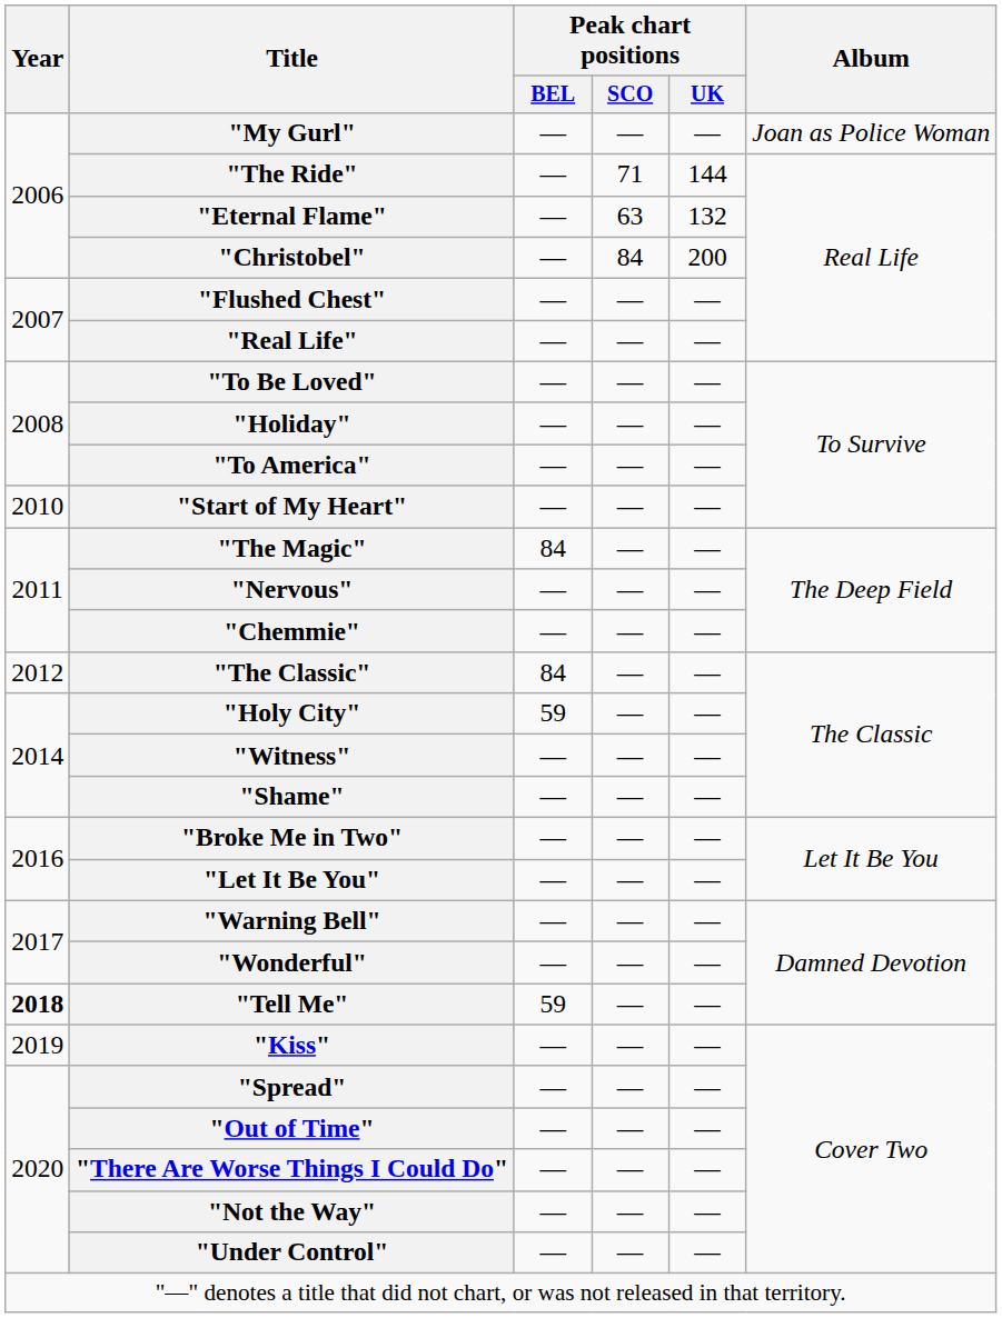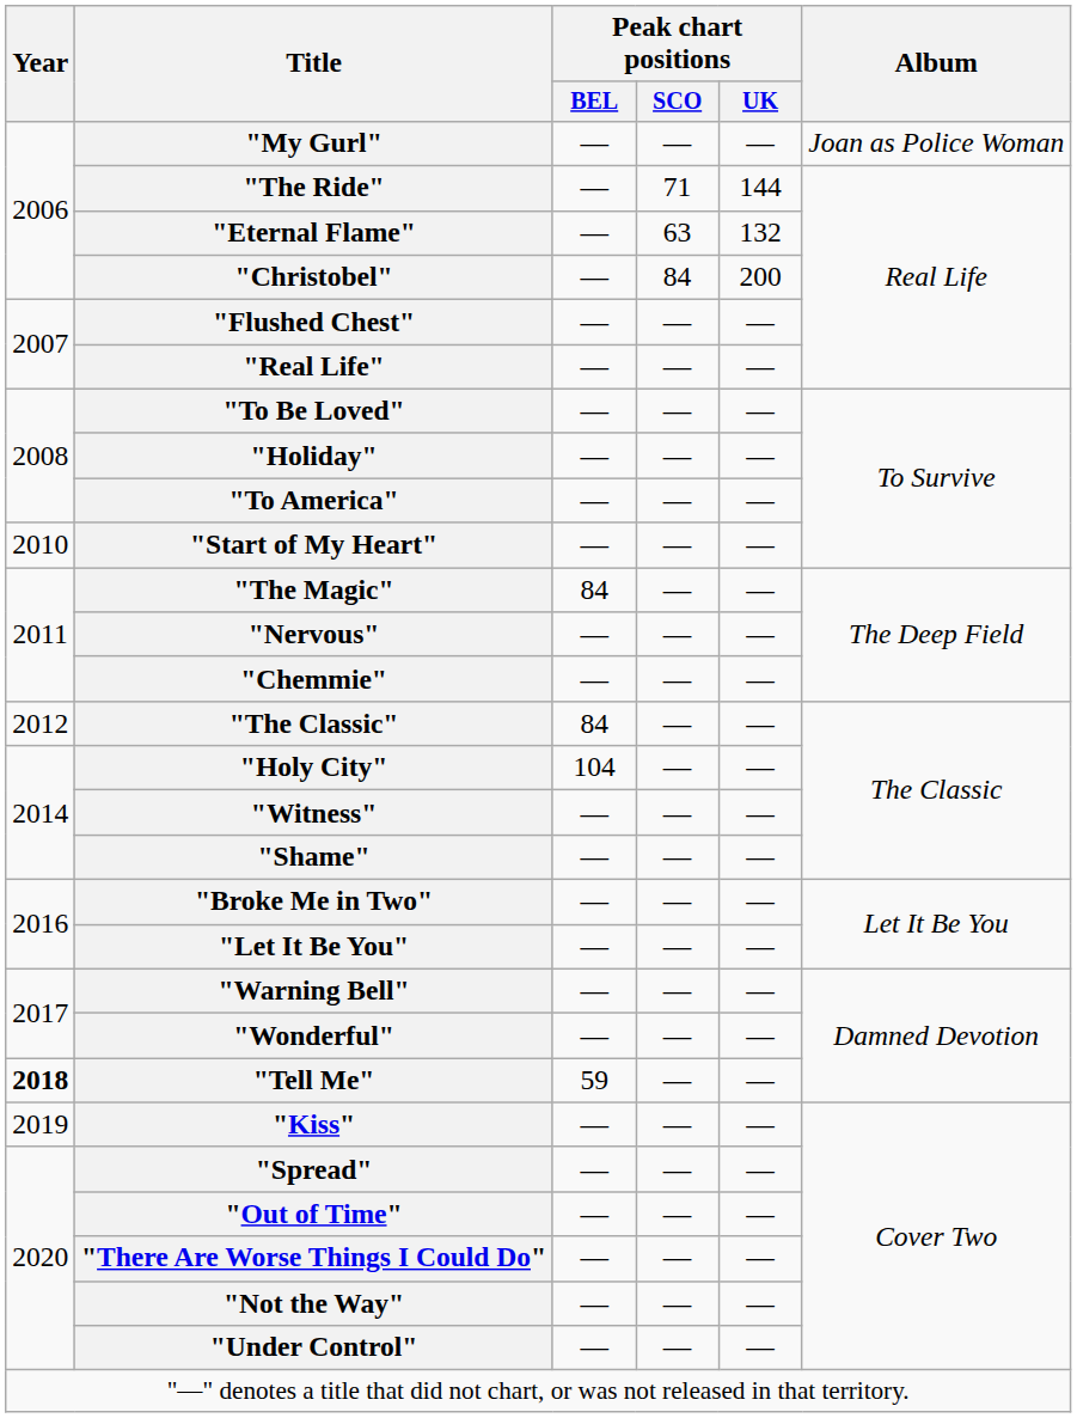 <table class="wikitable plainrowheaders" style="text-align:center;" border="1">
 <tr>
 <th scope="col" rowspan="2">Year</th>
 <th scope="col" rowspan="2">Title</th>
 <th scope="col" colspan="3">Peak chart positions</th>
 <th scope="col" rowspan="2">Album</th>
 </tr>
 <tr>
 <th scope="col" style="width:3em;font-size:85%;"><a href='#'>BEL</a><br></th>
 <th scope="col" style="width:3em;font-size:85%;"><a href='#'>SCO</a><br></th>
 <th scope="col" style="width:3em;font-size:85%;"><a href='#'>UK</a><br></th>
 </tr>
 <tr>
 <td rowspan="4">2006</td>
 <th scope="row">"My Gurl"</th>
 <td>—</td>
 <td>—</td>
 <td>—</td>
 <td><em>Joan as Police Woman</em></td>
 </tr>
 <tr>
 <th scope="row">"The Ride"</th>
 <td>—</td>
 <td>71</td>
 <td>144</td>
 <td rowspan="5"><em>Real Life</em></td>
 </tr>
 <tr>
 <th scope="row">"Eternal Flame"</th>
 <td>—</td>
 <td>63</td>
 <td>132</td>
 </tr>
 <tr>
 <th scope="row">"Christobel"</th>
 <td>—</td>
 <td>84</td>
 <td>200</td>
 </tr>
 <tr>
 <td rowspan="2">2007</td>
 <th scope="row">"Flushed Chest"</th>
 <td>—</td>
 <td>—</td>
 <td>—</td>
 </tr>
 <tr>
 <th scope="row">"Real Life"</th>
 <td>—</td>
 <td>—</td>
 <td>—</td>
 </tr>
 <tr>
 <td rowspan="3">2008</td>
 <th scope="row">"To Be Loved"</th>
 <td>—</td>
 <td>—</td>
 <td>—</td>
 <td rowspan="4"><em>To Survive</em></td>
 </tr>
 <tr>
 <th scope="row">"Holiday"</th>
 <td>—</td>
 <td>—</td>
 <td>—</td>
 </tr>
 <tr>
 <th scope="row">"To America"</th>
 <td>—</td>
 <td>—</td>
 <td>—</td>
 </tr>
 <tr>
 <td>2010</td>
 <th scope="row">"Start of My Heart"</th>
 <td>—</td>
 <td>—</td>
 <td>—</td>
 </tr>
 <tr>
 <td rowspan="3">2011</td>
 <th scope="row">"The Magic"</th>
 <td>84</td>
 <td>—</td>
 <td>—</td>
 <td rowspan="3"><em>The Deep Field</em></td>
 </tr>
 <tr>
 <th scope="row">"Nervous"</th>
 <td>—</td>
 <td>—</td>
 <td>—</td>
 </tr>
 <tr>
 <th scope="row">"Chemmie"</th>
 <td>—</td>
 <td>—</td>
 <td>—</td>
 </tr>
 <tr>
 <td>2012</td>
 <th scope="row">"The Classic"</th>
 <td>84</td>
 <td>—</td>
 <td>—</td>
 <td rowspan="4"><em>The Classic</em></td>
 </tr>
 <tr>
 <td rowspan="3">2014</td>
 <th scope="row">"Holy City"</th>
-<td>59</td>
+<td>104</td>
 <td>—</td>
 <td>—</td>
 </tr>
 <tr>
 <th scope="row">"Witness"</th>
 <td>—</td>
 <td>—</td>
 <td>—</td>
 </tr>
 <tr>
 <th scope="row">"Shame"</th>
 <td>—</td>
 <td>—</td>
 <td>—</td>
 </tr>
 <tr>
 <td rowspan="2">2016</td>
 <th scope="row">"Broke Me in Two"</th>
 <td>—</td>
 <td>—</td>
 <td>—</td>
 <td rowspan="2"><em>Let It Be You</em></td>
 </tr>
 <tr>
 <th scope="row">"Let It Be You"</th>
 <td>—</td>
 <td>—</td>
 <td>—</td>
 </tr>
 <tr>
 <td rowspan="2">2017</td>
 <th scope="row">"Warning Bell"</th>
 <td>—</td>
 <td>—</td>
 <td>—</td>
 <td rowspan="3"><em>Damned Devotion</em></td>
 </tr>
 <tr>
 <th scope="row">"Wonderful"</th>
 <td>—</td>
 <td>—</td>
 <td>—</td>
 </tr>
 <tr>
 <td><strong>2018</strong></td>
 <th scope="row">"Tell Me"</th>
 <td>59</td>
 <td>—</td>
 <td>—</td>
 </tr>
 <tr>
 <td>2019</td>
 <th scope="row">"<a href='#'>Kiss</a>"</th>
 <td>—</td>
 <td>—</td>
 <td>—</td>
 <td rowspan="6"><em>Cover Two</em></td>
 </tr>
 <tr>
 <td rowspan="5">2020</td>
 <th scope="row">"Spread"</th>
 <td>—</td>
 <td>—</td>
 <td>—</td>
 </tr>
 <tr>
 <th scope="row">"<a href='#'>Out of Time</a>"</th>
 <td>—</td>
 <td>—</td>
 <td>—</td>
 </tr>
 <tr>
 <th scope="row">"<a href='#'>There Are Worse Things I Could Do</a>"</th>
 <td>—</td>
 <td>—</td>
 <td>—</td>
 </tr>
 <tr>
 <th scope="row">"Not the Way"</th>
 <td>—</td>
 <td>—</td>
 <td>—</td>
 </tr>
 <tr>
 <th scope="row">"Under Control"</th>
 <td>—</td>
 <td>—</td>
 <td>—</td>
 </tr>
 <tr>
 <td colspan="19" style="font-size:90%">"—" denotes a title that did not chart, or was not released in that territory.</td>
 </tr>
 </table>
